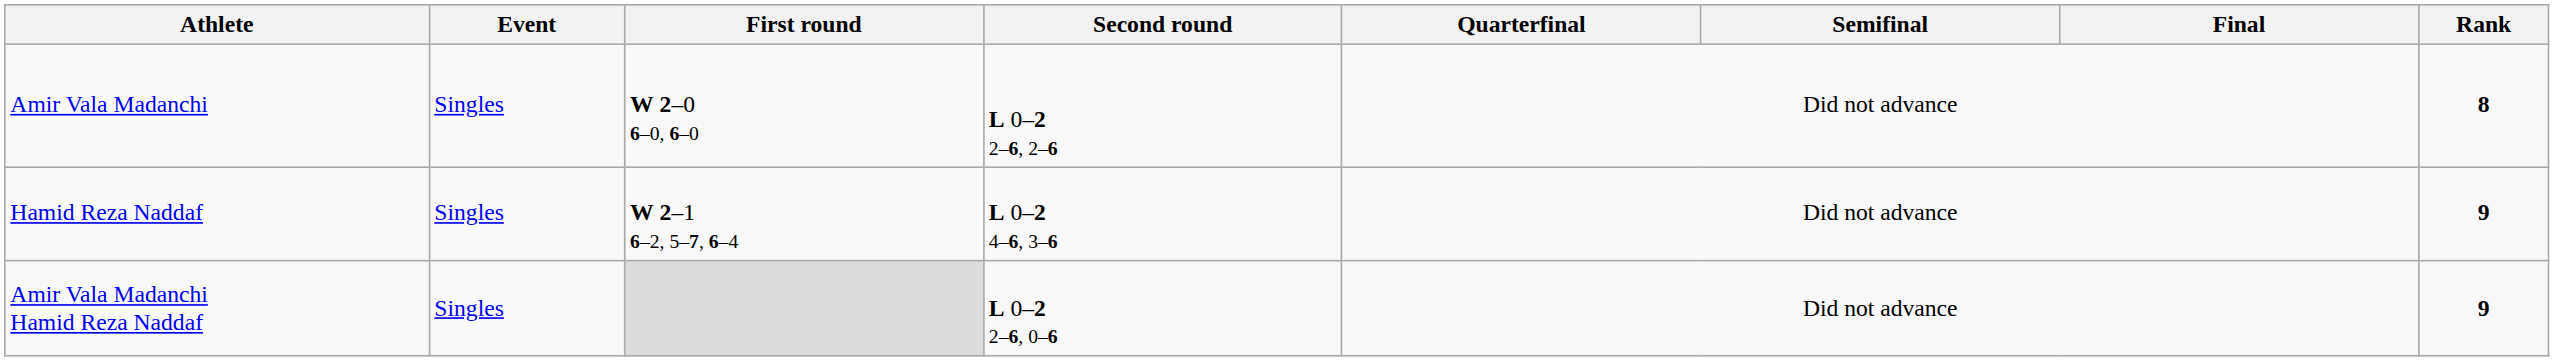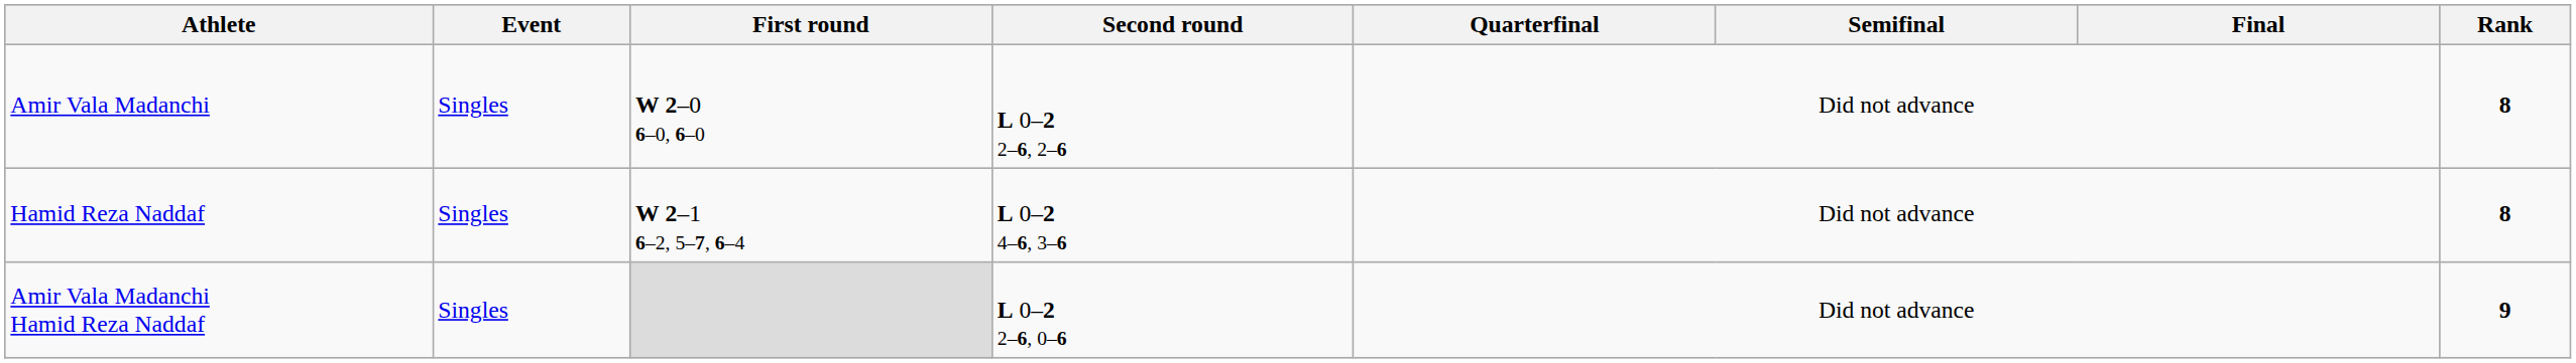 <table class="wikitable" width="98%" style="text-align:left; font-size:90%">
 <tr>
 <th width="13%">Athlete</th>
 <th width="6%">Event</th>
 <th width="11%">First round</th>
 <th width="11%">Second round</th>
 <th width="11%">Quarterfinal</th>
 <th width="11%">Semifinal</th>
 <th width="11%">Final</th>
 <th width="4%">Rank</th>
 </tr>
 <tr>
 <td><a href='#'>Amir Vala Madanchi</a></td>
 <td><a href='#'>Singles</a></td>
 <td><br><strong>W</strong> <strong>2</strong>–0<br><small><strong>6</strong>–0, <strong>6</strong>–0</small></td>
 <td><br><br><strong>L</strong> 0–<strong>2</strong><br><small>2–<strong>6</strong>, 2–<strong>6</strong></small></td>
 <td colspan=3 align=center>Did not advance</td>
 <td align="center"><strong>8</strong></td>
 </tr>
 <tr>
 <td><a href='#'>Hamid Reza Naddaf</a></td>
 <td><a href='#'>Singles</a></td>
 <td><br><strong>W</strong> <strong>2</strong>–1<br><small><strong>6</strong>–2, 5–<strong>7</strong>, <strong>6</strong>–4</small></td>
 <td><br><strong>L</strong> 0–<strong>2</strong><br><small>4–<strong>6</strong>, 3–<strong>6</strong></small></td>
 <td colspan=3 align=center>Did not advance</td>
-<td align="center"><strong>9</strong></td>
+<td align="center"><strong>8</strong></td>
 </tr>
 <tr>
 <td><a href='#'>Amir Vala Madanchi</a><br><a href='#'>Hamid Reza Naddaf</a></td>
 <td><a href='#'>Singles</a></td>
 <td bgcolor=#DCDCDC></td>
 <td><br><strong>L</strong> 0–<strong>2</strong><br><small>2–<strong>6</strong>, 0–<strong>6</strong></small></td>
 <td colspan=3 align=center>Did not advance</td>
 <td align="center"><strong>9</strong></td>
 </tr>
 </table>
